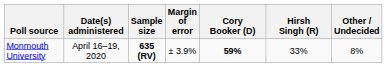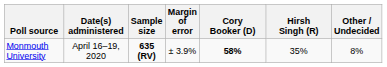 <table class="wikitable" style="font-size:90%;text-align:center;">
 <tr valign=bottom>
 <th>Poll source</th>
 <th>Date(s)<br>administered</th>
 <th>Sample<br>size</th>
 <th>Margin<br>of error</th>
 <th style="width:100px;">Cory<br>Booker (D)</th>
 <th style="width:100px;">Hirsh<br>Singh (R)</th>
 <th>Other /<br>Undecided</th>
 </tr>
 <tr>
 <td style="text-align:left;"><a href='#'>Monmouth University</a></td>
 <td>April 16–19, 2020</td>
 <td><strong>635 (RV)</strong></td>
 <td>± 3.9%</td>
-<td><strong>59%</strong></td>
-<td>33%</td>
+<td><strong>58%</strong></td>
+<td>35%</td>
 <td>8%</td>
 </tr>
 </table>
